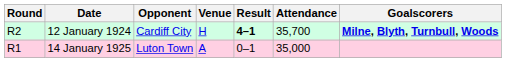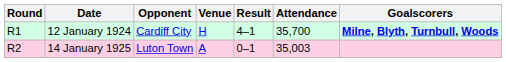 <table class="wikitable">
 <tr>
 <th>Round</th>
 <th>Date</th>
 <th>Opponent</th>
 <th>Venue</th>
 <th>Result</th>
 <th>Attendance</th>
 <th>Goalscorers</th>
 </tr>
 <tr style="background:#d0ffe3;">
-<td>R2</td>
+<td>R1</td>
 <td>12 January 1924</td>
 <td><a href='#'>Cardiff City</a></td>
 <td><a href='#'>H</a></td>
-<td><strong>4–1</strong></td>
+<td>4–1</td>
 <td>35,700</td>
 <td><strong><a href='#'>Milne</a>, <a href='#'>Blyth</a>, <a href='#'>Turnbull</a>, <a href='#'>Woods</a></strong></td>
 </tr>
 <tr style="background:#ffd0e3;">
-<td>R1</td>
+<td>R2</td>
 <td>14 January 1925</td>
 <td><a href='#'>Luton Town</a></td>
 <td><a href='#'>A</a></td>
 <td>0–1</td>
-<td>35,000</td>
+<td>35,003</td>
 <td></td>
 </tr>
 </table>
